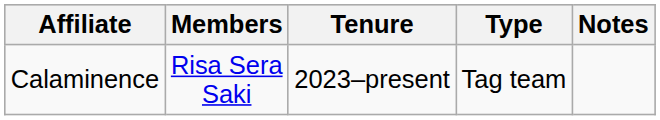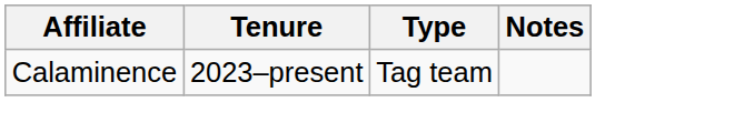 <table class="wikitable sortable" style="text-align:center;">
 <tr>
 <th>Affiliate</th>
-<th>Members</th>
 <th>Tenure</th>
 <th>Type</th>
 <th>Notes</th>
 </tr>
 <tr>
 <td>Calaminence</td>
-<td><a href='#'>Risa Sera</a><br><a href='#'>Saki</a></td>
 <td>2023–present</td>
 <td>Tag team</td>
 <td></td>
 </tr>
 </table>
